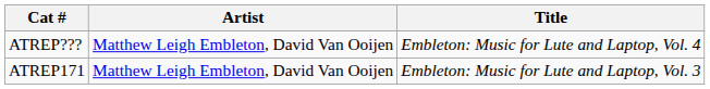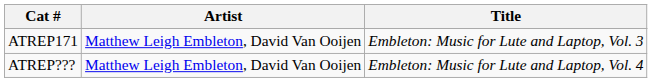 <table class="wikitable">
 <tr>
 <th>Cat #</th>
 <th>Artist</th>
 <th>Title</th>
 </tr>
 <tr>
 </tr>
 <tr>
+<td>ATREP171</td>
+<td><a href='#'>Matthew Leigh Embleton</a>, David Van Ooijen</td>
+<td><em>Embleton: Music for Lute and Laptop, Vol. 3</em></td>
+</tr>
+<tr>
 <td>ATREP???</td>
 <td><a href='#'>Matthew Leigh Embleton</a>, David Van Ooijen</td>
 <td><em>Embleton: Music for Lute and Laptop, Vol. 4</em></td>
 </tr>
-<tr>
-<td>ATREP171</td>
-<td><a href='#'>Matthew Leigh Embleton</a>, David Van Ooijen</td>
-<td><em>Embleton: Music for Lute and Laptop, Vol. 3</em></td>
-</tr>
 </table>
